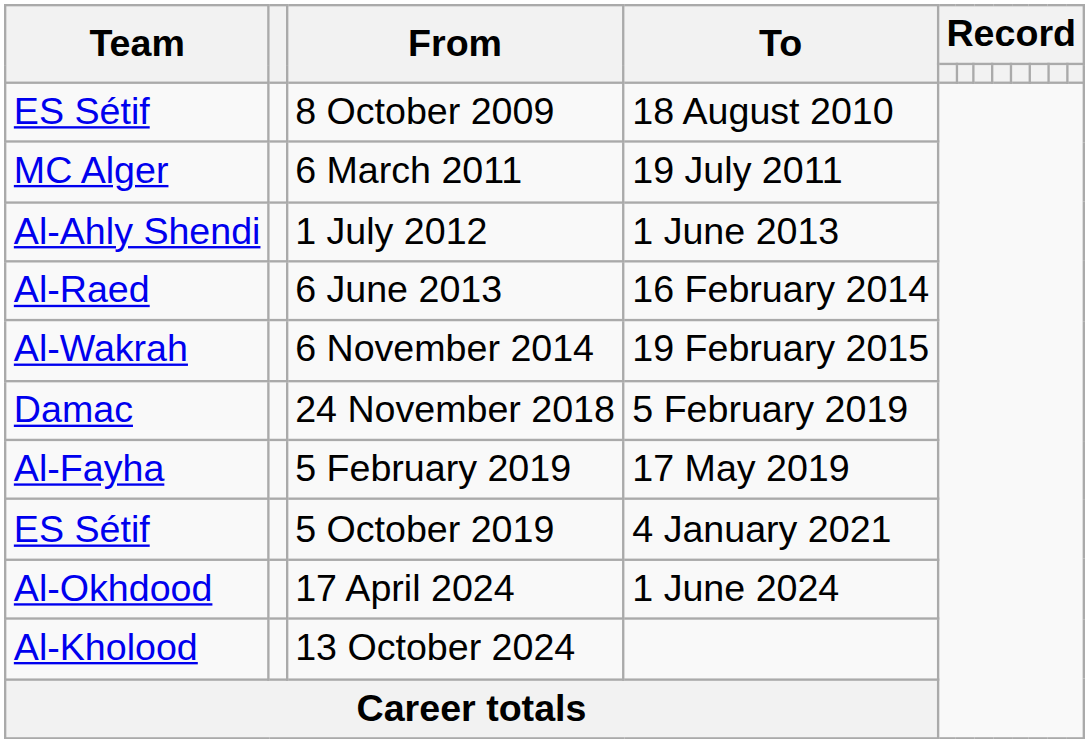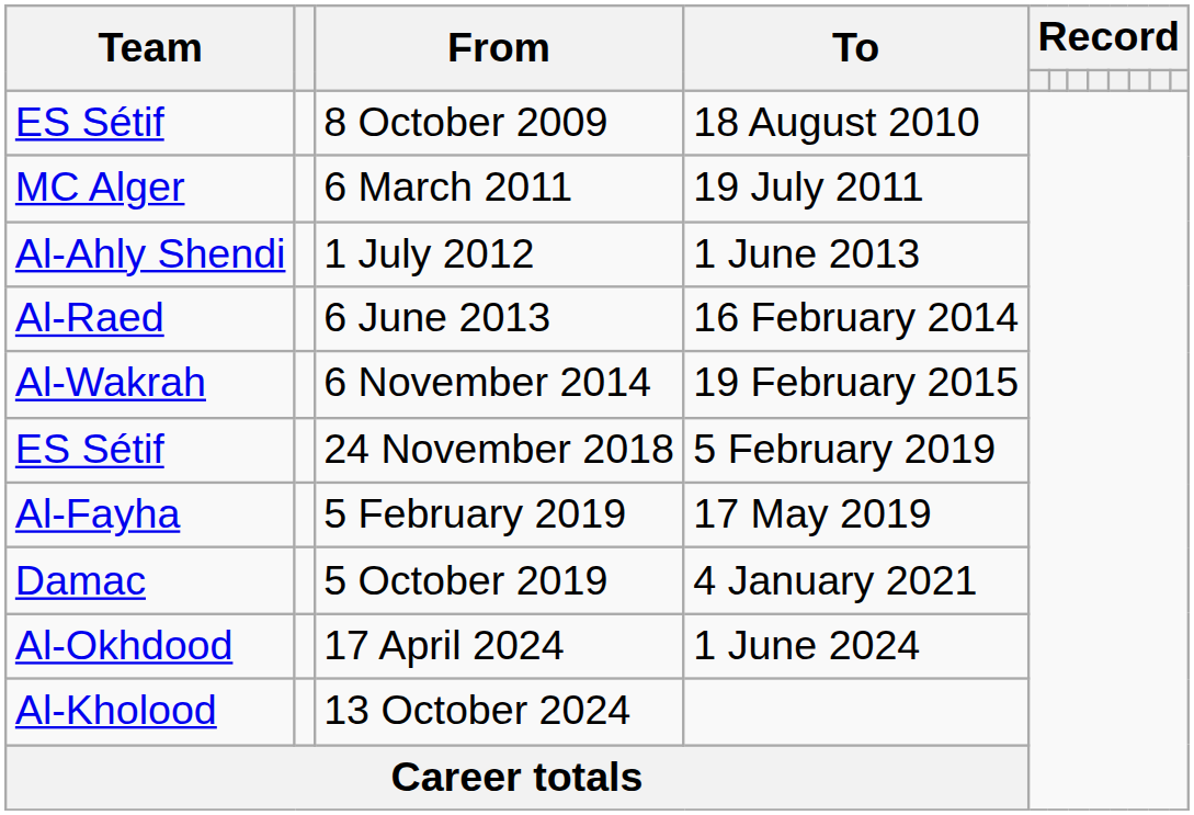 <table class="wikitable" style="text-align: center">
 <tr>
 <th rowspan="2">Team</th>
 <th rowspan="2"></th>
 <th rowspan="2">From</th>
 <th rowspan="2">To</th>
 <th colspan="8">Record</th>
 </tr>
 <tr>
 <th></th>
 <th></th>
 <th></th>
 <th></th>
 <th></th>
 <th></th>
 <th></th>
 <th></th>
 </tr>
 <tr>
 <td align=left><a href='#'>ES Sétif</a></td>
 <td></td>
 <td align=left>8 October 2009</td>
 <td align=left>18 August 2010<br></td>
 </tr>
 <tr>
 <td align=left><a href='#'>MC Alger</a></td>
 <td></td>
 <td align=left>6 March 2011</td>
 <td align=left>19 July 2011<br></td>
 </tr>
 <tr>
 <td align=left><a href='#'>Al-Ahly Shendi</a></td>
 <td></td>
 <td align=left>1 July 2012</td>
 <td align=left>1 June 2013<br></td>
 </tr>
 <tr>
 <td align=left><a href='#'>Al-Raed</a></td>
 <td></td>
 <td align=left>6 June 2013</td>
 <td align=left>16 February 2014<br></td>
 </tr>
 <tr>
 <td align=left><a href='#'>Al-Wakrah</a></td>
 <td></td>
 <td align=left>6 November 2014</td>
 <td align=left>19 February 2015<br></td>
 </tr>
 <tr>
-<td align=left><a href='#'>Damac</a></td>
+<td align=left><a href='#'>ES Sétif</a></td>
 <td></td>
 <td align=left>24 November 2018</td>
 <td align=left>5 February 2019<br></td>
 </tr>
 <tr>
 <td align=left><a href='#'>Al-Fayha</a></td>
 <td></td>
 <td align=left>5 February 2019</td>
 <td align=left>17 May 2019<br></td>
 </tr>
 <tr>
-<td align=left><a href='#'>ES Sétif</a></td>
+<td align=left><a href='#'>Damac</a></td>
 <td></td>
 <td align=left>5 October 2019</td>
 <td align=left>4 January 2021<br></td>
 </tr>
 <tr>
 <td align=left><a href='#'>Al-Okhdood</a></td>
 <td></td>
 <td align=left>17 April 2024</td>
 <td align=left>1 June 2024<br></td>
 </tr>
 <tr>
 <td align=left><a href='#'>Al-Kholood</a></td>
 <td></td>
 <td align=left>13 October 2024</td>
 <td align=left><br></td>
 </tr>
 <tr>
 <th colspan=4>Career totals<br></th>
 </tr>
 </table>
